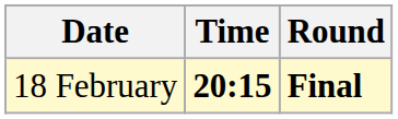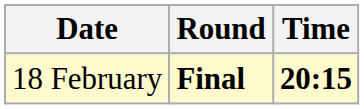 <table class="wikitable">
 <tr>
 <th>Date</th>
+<th>Round</th>
 <th>Time</th>
-<th>Round</th>
 </tr>
 <tr style=background:lemonchiffon>
 <td>18 February</td>
+<td><strong>Final</strong></td>
 <td><strong>20:15</strong></td>
-<td><strong>Final</strong></td>
 </tr>
 </table>
